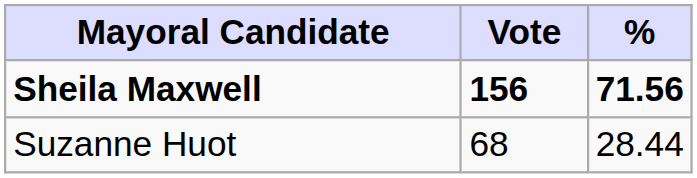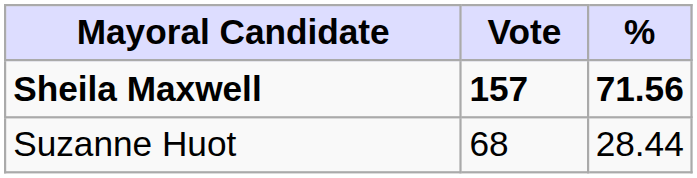 <table class="wikitable">
 <tr>
 <th style="background:#ddf; width:200px;">Mayoral Candidate</th>
 <th style="background:#ddf; width:50px;">Vote</th>
 <th style="background:#ddf; width:30px;">%</th>
 </tr>
 <tr>
 <td><strong>Sheila Maxwell</strong></td>
-<td><strong>156</strong></td>
+<td><strong>157</strong></td>
 <td><strong>71.56</strong></td>
 </tr>
 <tr>
 <td>Suzanne Huot</td>
 <td>68</td>
 <td>28.44</td>
 </tr>
 </table>
